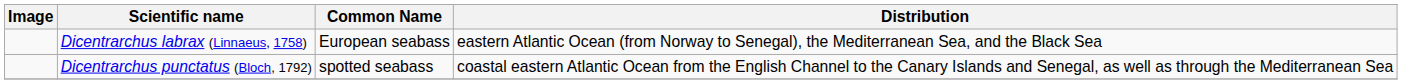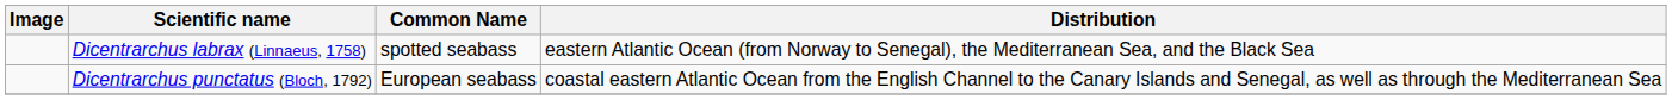 <table class="wikitable">
 <tr>
 <th>Image</th>
 <th>Scientific name</th>
 <th>Common Name</th>
 <th>Distribution</th>
 </tr>
 <tr>
 <td></td>
 <td><em><a href='#'>Dicentrarchus labrax</a></em> <small>(<a href='#'>Linnaeus</a>, <a href='#'>1758</a>)</small></td>
-<td>European seabass</td>
+<td>spotted seabass</td>
 <td>eastern Atlantic Ocean (from Norway to Senegal), the Mediterranean Sea, and the Black Sea</td>
 </tr>
 <tr>
 <td></td>
 <td><em><a href='#'>Dicentrarchus punctatus</a></em> <small>(<a href='#'>Bloch</a>, 1792)</small></td>
-<td>spotted seabass</td>
+<td>European seabass</td>
 <td>coastal eastern Atlantic Ocean from the English Channel to the Canary Islands and Senegal, as well as through the Mediterranean Sea</td>
 </tr>
 <tr>
 </tr>
 </table>
